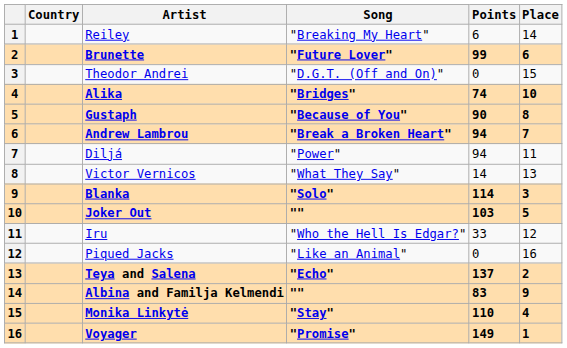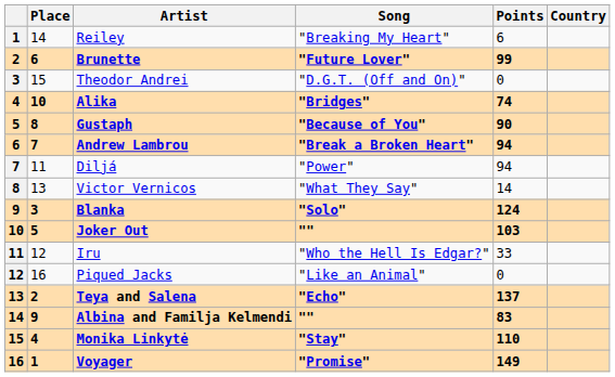 <table class="wikitable sortable plainrowheaders">
 <tr>
 <th scope="col"></th>
-<th scope="col">Country</th>
+<th scope="col">Place</th>
 <th scope="col">Artist</th>
 <th scope="col">Song</th>
 <th scope="col">Points</th>
-<th scope="col">Place</th>
+<th scope="col">Country</th>
 </tr>
 <tr>
 <th scope="row" style="text-align:center;">1</th>
-<td></td>
+<td>14</td>
 <td><a href='#'>Reiley</a></td>
 <td>"<a href='#'>Breaking My Heart</a>"</td>
 <td>6</td>
-<td>14</td>
+<td></td>
 </tr>
 <tr style="font-weight: bold; background: navajowhite;">
 <th scope="row" style="text-align: center; font-weight: bold; background: navajowhite;">2</th>
-<td></td>
+<td>6</td>
 <td><a href='#'>Brunette</a></td>
 <td>"<a href='#'>Future Lover</a>"</td>
 <td>99</td>
-<td>6</td>
+<td></td>
 </tr>
 <tr>
 <th scope="row" style="text-align:center;">3</th>
-<td></td>
+<td>15</td>
 <td><a href='#'>Theodor Andrei</a></td>
 <td>"<a href='#'>D.G.T. (Off and On)</a>"</td>
 <td>0</td>
-<td>15</td>
+<td></td>
 </tr>
 <tr style="font-weight: bold; background: navajowhite;">
 <th scope="row" style="text-align: center; font-weight: bold; background: navajowhite;">4</th>
-<td></td>
+<td>10</td>
 <td><a href='#'>Alika</a></td>
 <td>"<a href='#'>Bridges</a>"</td>
 <td>74</td>
-<td>10</td>
+<td></td>
 </tr>
 <tr style="font-weight: bold; background: navajowhite;">
 <th scope="row" style="text-align: center; font-weight: bold; background: navajowhite;">5</th>
-<td></td>
+<td>8</td>
 <td><a href='#'>Gustaph</a></td>
 <td>"<a href='#'>Because of You</a>"</td>
 <td>90</td>
-<td>8</td>
+<td></td>
 </tr>
 <tr style="font-weight: bold; background: navajowhite;">
 <th scope="row" style="text-align: center; font-weight: bold; background: navajowhite;">6</th>
-<td></td>
+<td>7</td>
 <td><a href='#'>Andrew Lambrou</a></td>
 <td>"<a href='#'>Break a Broken Heart</a>"</td>
 <td>94</td>
-<td>7</td>
+<td></td>
 </tr>
 <tr>
 <th scope="row" style="text-align:center;">7</th>
-<td></td>
+<td>11</td>
 <td><a href='#'>Diljá</a></td>
 <td>"<a href='#'>Power</a>"</td>
 <td>94</td>
-<td>11</td>
+<td></td>
 </tr>
 <tr>
 <th scope="row" style="text-align:center;">8</th>
-<td></td>
+<td>13</td>
 <td><a href='#'>Victor Vernicos</a></td>
 <td>"<a href='#'>What They Say</a>"</td>
 <td>14</td>
-<td>13</td>
+<td></td>
 </tr>
 <tr style="font-weight: bold; background: navajowhite;">
 <th scope="row" style="text-align: center; font-weight: bold; background: navajowhite;">9</th>
-<td></td>
+<td>3</td>
 <td><a href='#'>Blanka</a></td>
 <td>"<a href='#'>Solo</a>"</td>
-<td>114</td>
-<td>3</td>
+<td>124</td>
+<td></td>
 </tr>
 <tr style="font-weight: bold; background: navajowhite;">
 <th scope="row" style="text-align: center; font-weight: bold; background: navajowhite;">10</th>
-<td></td>
+<td>5</td>
 <td><a href='#'>Joker Out</a></td>
 <td>""</td>
 <td>103</td>
-<td>5</td>
+<td></td>
 </tr>
 <tr>
 <th scope="row" style="text-align:center;">11</th>
-<td></td>
+<td>12</td>
 <td><a href='#'>Iru</a></td>
 <td>"<a href='#'>Who the Hell Is Edgar?</a>"</td>
 <td>33</td>
-<td>12</td>
+<td></td>
 </tr>
 <tr>
 <th scope="row" style="text-align:center;">12</th>
-<td></td>
+<td>16</td>
 <td><a href='#'>Piqued Jacks</a></td>
 <td>"<a href='#'>Like an Animal</a>"</td>
 <td>0</td>
-<td>16</td>
+<td></td>
 </tr>
 <tr style="font-weight: bold; background: navajowhite;">
 <th scope="row" style="text-align: center; font-weight: bold; background: navajowhite;">13</th>
-<td></td>
+<td>2</td>
 <td><a href='#'>Teya</a> and <a href='#'>Salena</a></td>
 <td>"<a href='#'>Echo</a>"</td>
 <td>137</td>
-<td>2</td>
+<td></td>
 </tr>
 <tr style="font-weight: bold; background: navajowhite;">
 <th scope="row" style="text-align: center; font-weight: bold; background: navajowhite;">14</th>
-<td></td>
+<td>9</td>
 <td><a href='#'>Albina</a> and Familja Kelmendi</td>
 <td>""</td>
 <td>83</td>
-<td>9</td>
+<td></td>
 </tr>
 <tr style="font-weight: bold; background: navajowhite;">
 <th scope="row" style="text-align: center; font-weight: bold; background: navajowhite;">15</th>
-<td></td>
+<td>4</td>
 <td><a href='#'>Monika Linkytė</a></td>
 <td>"<a href='#'>Stay</a>"</td>
 <td>110</td>
-<td>4</td>
+<td></td>
 </tr>
 <tr style="font-weight: bold; background: navajowhite;">
 <th scope="row" style="text-align: center; font-weight: bold; background: navajowhite;">16</th>
-<td></td>
+<td>1</td>
 <td><a href='#'>Voyager</a></td>
 <td>"<a href='#'>Promise</a>"</td>
 <td>149</td>
-<td>1</td>
+<td></td>
 </tr>
 </table>
